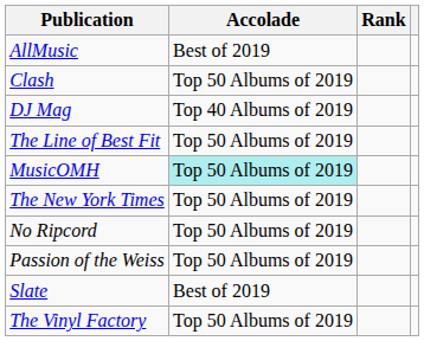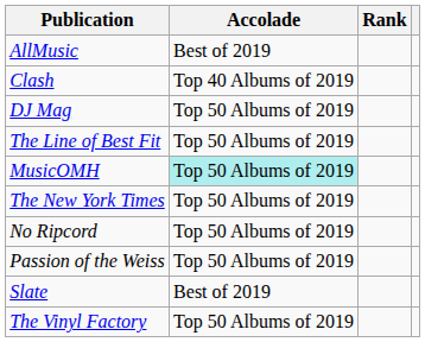 <table class="wikitable sortable">
 <tr>
 <th>Publication</th>
 <th>Accolade</th>
 <th>Rank</th>
 <th class="unsortable"></th>
 </tr>
 <tr>
 <td><em><a href='#'>AllMusic</a></em></td>
 <td>Best of 2019</td>
 <td></td>
 <td></td>
 </tr>
 <tr>
 <td><em><a href='#'>Clash</a></em></td>
-<td>Top 50 Albums of 2019</td>
+<td>Top 40 Albums of 2019</td>
 <td></td>
 <td></td>
 </tr>
 <tr>
 <td><em><a href='#'>DJ Mag</a></em></td>
-<td>Top 40 Albums of 2019</td>
+<td>Top 50 Albums of 2019</td>
 <td></td>
 <td></td>
 </tr>
 <tr>
 <td><em><a href='#'>The Line of Best Fit</a></em></td>
 <td>Top 50 Albums of 2019</td>
 <td></td>
 <td></td>
 </tr>
 <tr>
 <td><em><a href='#'>MusicOMH</a></em></td>
 <td style="background: paleturquoise;">Top 50 Albums of 2019</td>
 <td></td>
 <td></td>
 </tr>
 <tr>
 <td><em><a href='#'>The New York Times</a></em></td>
 <td>Top 50 Albums of 2019</td>
 <td></td>
 <td></td>
 </tr>
 <tr>
 <td><em>No Ripcord</em></td>
 <td>Top 50 Albums of 2019</td>
 <td></td>
 <td></td>
 </tr>
 <tr>
 <td><em>Passion of the Weiss</em></td>
 <td>Top 50 Albums of 2019</td>
 <td></td>
 <td></td>
 </tr>
 <tr>
 <td><em><a href='#'>Slate</a></em></td>
 <td>Best of 2019</td>
 <td></td>
 <td></td>
 </tr>
 <tr>
 <td><em><a href='#'>The Vinyl Factory</a></em></td>
 <td>Top 50 Albums of 2019</td>
 <td></td>
 <td></td>
 </tr>
 </table>
